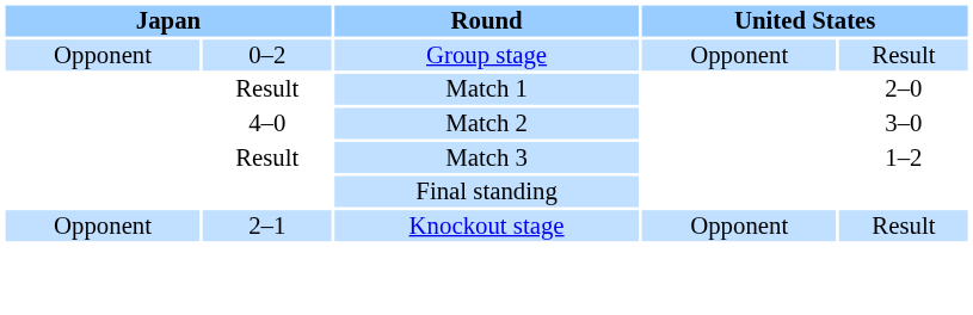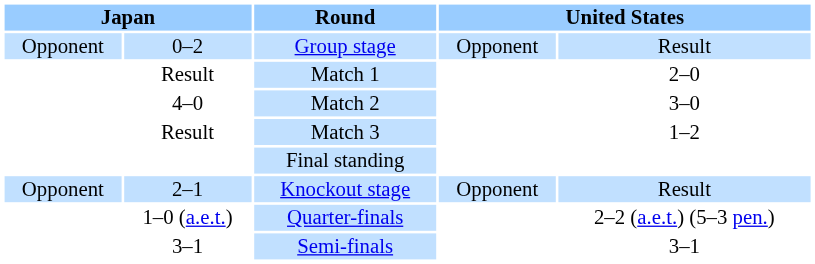 <table style="width:100%; text-align:center;">
 <tr style="vertical-align:top; background:#9cf;">
 <th colspan=2 style="width:1*">Japan</th>
 <th>Round</th>
 <th colspan=2 style="width:1*">United States</th>
 </tr>
 <tr valign="top" bgcolor="#c1e0ff">
 <td>Opponent</td>
 <td>0–2</td>
 <td><a href='#'>Group stage</a></td>
 <td>Opponent</td>
 <td>Result</td>
 </tr>
 <tr>
 <td align=left></td>
 <td>Result</td>
 <td style="background:#c1e0ff;">Match 1</td>
 <td align=left></td>
 <td>2–0</td>
 </tr>
 <tr>
 <td align=left></td>
 <td>4–0</td>
 <td style="background:#c1e0ff;">Match 2</td>
 <td align=left></td>
 <td>3–0</td>
 </tr>
 <tr>
 <td align=left></td>
 <td>Result</td>
 <td style="background:#c1e0ff;">Match 3</td>
 <td align=left></td>
 <td>1–2</td>
 </tr>
 <tr>
 <td colspan="2" align=center><br></td>
 <td bgcolor="#c1e0ff">Final standing</td>
 <td colspan="2" align=center><br></td>
 </tr>
 <tr valign="top" bgcolor="#c1e0ff">
 <td>Opponent</td>
 <td>2–1</td>
 <td><a href='#'>Knockout stage</a></td>
 <td>Opponent</td>
 <td>Result</td>
 </tr>
+<tr>
+<td align=left></td>
+<td>1–0 (<a href='#'>a.e.t.</a>)</td>
+<td bgcolor="#c1e0ff"><a href='#'>Quarter-finals</a></td>
+<td align=left></td>
+<td>2–2 (<a href='#'>a.e.t.</a>) (5–3 <a href='#'>pen.</a>)</td>
+</tr>
+<tr>
+<td align=left></td>
+<td>3–1</td>
+<td bgcolor="#c1e0ff"><a href='#'>Semi-finals</a></td>
+<td align=left></td>
+<td>3–1</td>
+</tr>
 </table>
